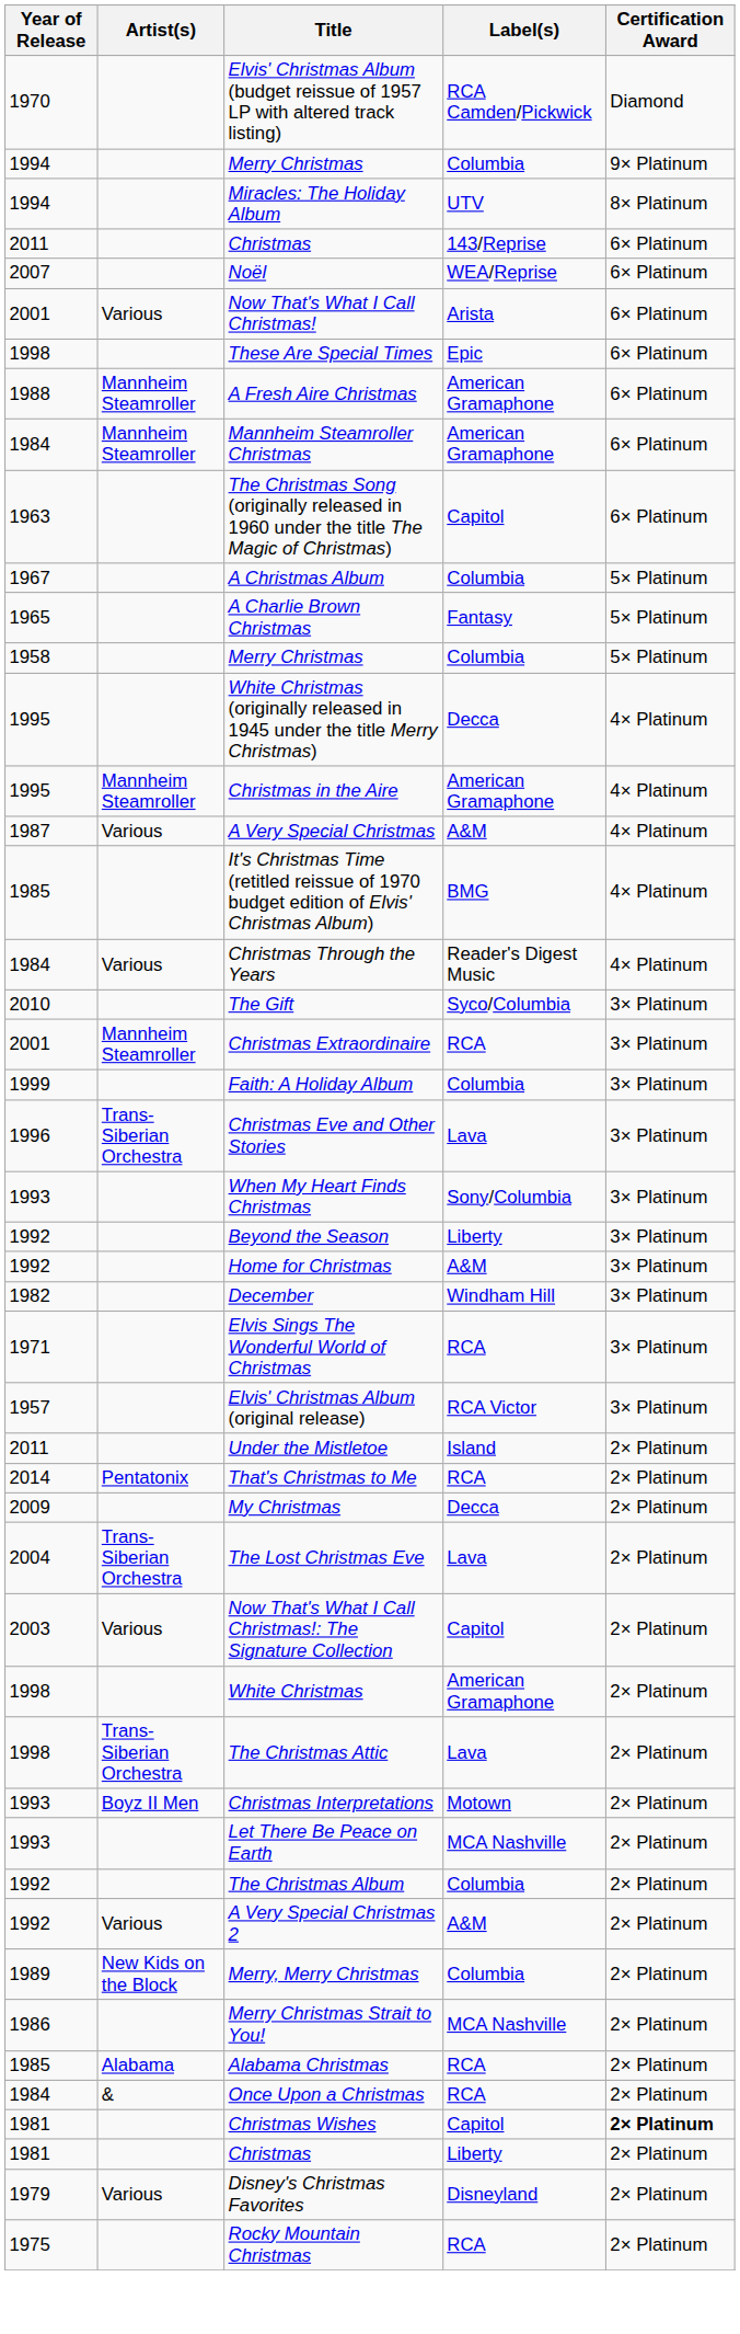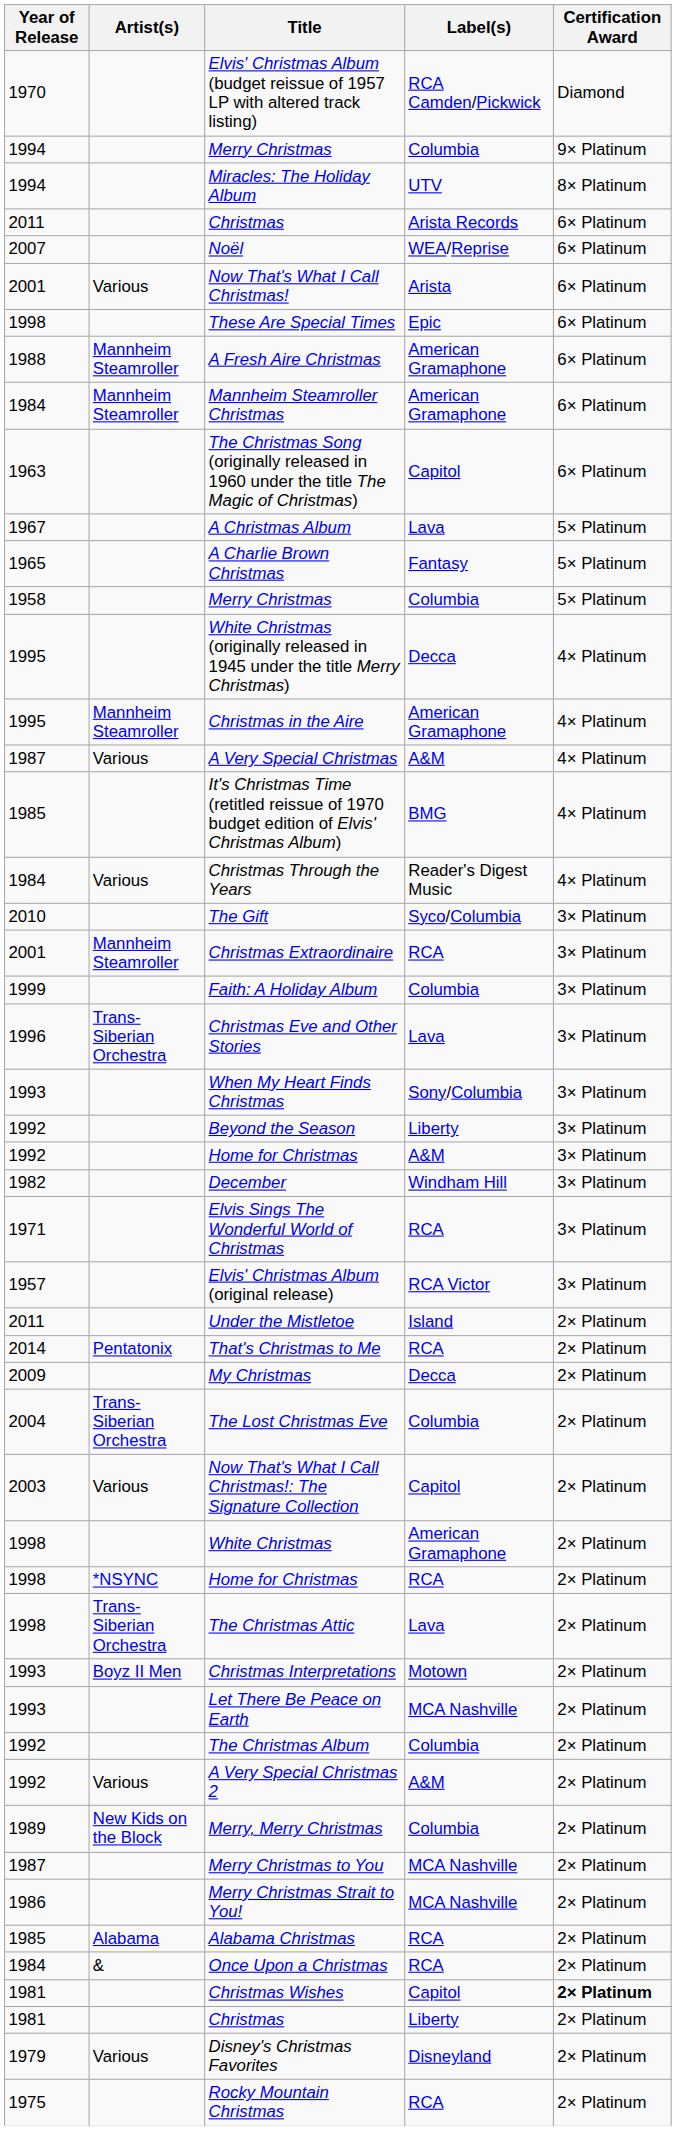 <table class="wikitable sortable"  style="width:100%; font-size:0.98em;">
 <tr>
 <th><strong>Year of Release</strong></th>
 <th><strong>Artist(s)</strong></th>
 <th><strong>Title</strong></th>
 <th><strong>Label(s)</strong></th>
 <th><strong>Certification Award</strong></th>
 </tr>
 <tr>
 <td>1970</td>
 <td></td>
 <td><em><a href='#'>Elvis' Christmas Album</a></em><br>(budget reissue of 1957 LP with altered track listing)</td>
 <td><a href='#'>RCA Camden</a>/<a href='#'>Pickwick</a></td>
 <td>Diamond</td>
 </tr>
 <tr>
 <td>1994</td>
 <td></td>
 <td><em><a href='#'>Merry Christmas</a></em></td>
 <td><a href='#'>Columbia</a></td>
 <td>9× Platinum</td>
 </tr>
 <tr>
 <td>1994</td>
 <td></td>
 <td><em><a href='#'>Miracles: The Holiday Album</a></em></td>
 <td><a href='#'>UTV</a></td>
 <td>8× Platinum</td>
 </tr>
 <tr>
 <td>2011</td>
 <td></td>
 <td><em><a href='#'>Christmas</a></em></td>
-<td><a href='#'>143</a>/<a href='#'>Reprise</a></td>
+<td><a href='#'>Arista Records</a></td>
 <td>6× Platinum</td>
 </tr>
 <tr>
 <td>2007</td>
 <td></td>
 <td><em><a href='#'>Noël</a></em></td>
 <td><a href='#'>WEA</a>/<a href='#'>Reprise</a></td>
 <td>6× Platinum</td>
 </tr>
 <tr>
 <td>2001</td>
 <td>Various</td>
 <td><em><a href='#'>Now That's What I Call Christmas!</a></em></td>
 <td><a href='#'>Arista</a></td>
 <td>6× Platinum</td>
 </tr>
 <tr>
 <td>1998</td>
 <td></td>
 <td><em><a href='#'>These Are Special Times</a></em></td>
 <td><a href='#'>Epic</a></td>
 <td>6× Platinum</td>
 </tr>
 <tr>
 <td>1988</td>
 <td><a href='#'>Mannheim Steamroller</a></td>
 <td><em><a href='#'>A Fresh Aire Christmas</a></em></td>
 <td><a href='#'>American Gramaphone</a></td>
 <td>6× Platinum</td>
 </tr>
 <tr>
 <td>1984</td>
 <td><a href='#'>Mannheim Steamroller</a></td>
 <td><em><a href='#'>Mannheim Steamroller Christmas</a></em></td>
 <td><a href='#'>American Gramaphone</a></td>
 <td>6× Platinum</td>
 </tr>
 <tr>
 <td>1963</td>
 <td></td>
 <td><em><a href='#'>The Christmas Song</a></em><br>(originally released in 1960 under the title <em>The Magic of Christmas</em>)</td>
 <td><a href='#'>Capitol</a></td>
 <td>6× Platinum</td>
 </tr>
 <tr>
 <td>1967</td>
 <td></td>
 <td><em><a href='#'>A Christmas Album</a></em></td>
-<td><a href='#'>Columbia</a></td>
+<td><a href='#'>Lava</a></td>
 <td>5× Platinum</td>
 </tr>
 <tr>
 <td>1965</td>
 <td></td>
 <td><em><a href='#'>A Charlie Brown Christmas</a></em></td>
 <td><a href='#'>Fantasy</a></td>
 <td>5× Platinum</td>
 </tr>
 <tr>
 <td>1958</td>
 <td></td>
 <td><em><a href='#'>Merry Christmas</a></em></td>
 <td><a href='#'>Columbia</a></td>
 <td>5× Platinum</td>
 </tr>
 <tr>
 <td>1995</td>
 <td></td>
 <td><em><a href='#'>White Christmas</a></em><br>(originally released in 1945 under the title <em>Merry Christmas</em>)</td>
 <td><a href='#'>Decca</a></td>
 <td>4× Platinum</td>
 </tr>
 <tr>
 <td>1995</td>
 <td><a href='#'>Mannheim Steamroller</a></td>
 <td><em><a href='#'>Christmas in the Aire</a></em></td>
 <td><a href='#'>American Gramaphone</a></td>
 <td>4× Platinum</td>
 </tr>
 <tr>
 <td>1987</td>
 <td>Various</td>
 <td><em><a href='#'>A Very Special Christmas</a></em></td>
 <td><a href='#'>A&M</a></td>
 <td>4× Platinum</td>
 </tr>
 <tr>
 <td>1985</td>
 <td></td>
 <td><em>It's Christmas Time</em><br>(retitled reissue of 1970 budget edition of <em>Elvis' Christmas Album</em>)</td>
 <td><a href='#'>BMG</a></td>
 <td>4× Platinum</td>
 </tr>
 <tr>
 <td>1984</td>
 <td>Various</td>
 <td><em>Christmas Through the Years</em></td>
 <td>Reader's Digest Music</td>
 <td>4× Platinum</td>
 </tr>
 <tr>
 <td>2010</td>
 <td></td>
 <td><em><a href='#'>The Gift</a></em></td>
 <td><a href='#'>Syco</a>/<a href='#'>Columbia</a></td>
 <td>3× Platinum</td>
 </tr>
 <tr>
 <td>2001</td>
 <td><a href='#'>Mannheim Steamroller</a></td>
 <td><em><a href='#'>Christmas Extraordinaire</a></em></td>
 <td><a href='#'>RCA</a></td>
 <td>3× Platinum</td>
 </tr>
 <tr>
 <td>1999</td>
 <td></td>
 <td><em><a href='#'>Faith: A Holiday Album</a></em></td>
 <td><a href='#'>Columbia</a></td>
 <td>3× Platinum</td>
 </tr>
 <tr>
 <td>1996</td>
 <td><a href='#'>Trans-Siberian Orchestra</a></td>
 <td><em><a href='#'>Christmas Eve and Other Stories</a></em></td>
 <td><a href='#'>Lava</a></td>
 <td>3× Platinum</td>
 </tr>
 <tr>
 <td>1993</td>
 <td></td>
 <td><em><a href='#'>When My Heart Finds Christmas</a></em></td>
 <td><a href='#'>Sony</a>/<a href='#'>Columbia</a></td>
 <td>3× Platinum</td>
 </tr>
 <tr>
 <td>1992</td>
 <td></td>
 <td><em><a href='#'>Beyond the Season</a></em></td>
 <td><a href='#'>Liberty</a></td>
 <td>3× Platinum</td>
 </tr>
 <tr>
 <td>1992</td>
 <td></td>
 <td><em><a href='#'>Home for Christmas</a></em></td>
 <td><a href='#'>A&M</a></td>
 <td>3× Platinum</td>
 </tr>
 <tr>
 <td>1982</td>
 <td></td>
 <td><em><a href='#'>December</a></em></td>
 <td><a href='#'>Windham Hill</a></td>
 <td>3× Platinum</td>
 </tr>
 <tr>
 <td>1971</td>
 <td></td>
 <td><em><a href='#'>Elvis Sings The Wonderful World of Christmas</a></em></td>
 <td><a href='#'>RCA</a></td>
 <td>3× Platinum</td>
 </tr>
 <tr>
 <td>1957</td>
 <td></td>
 <td><em><a href='#'>Elvis' Christmas Album</a></em><br>(original release)</td>
 <td><a href='#'>RCA Victor</a></td>
 <td>3× Platinum</td>
 </tr>
 <tr>
 <td>2011</td>
 <td></td>
 <td><em><a href='#'>Under the Mistletoe</a></em></td>
 <td><a href='#'>Island</a></td>
 <td>2× Platinum</td>
 </tr>
 <tr>
 <td>2014</td>
 <td><a href='#'>Pentatonix</a></td>
 <td><em><a href='#'>That's Christmas to Me</a></em></td>
 <td><a href='#'>RCA</a></td>
 <td>2× Platinum</td>
 </tr>
 <tr>
 <td>2009</td>
 <td></td>
 <td><em><a href='#'>My Christmas</a></em></td>
 <td><a href='#'>Decca</a></td>
 <td>2× Platinum</td>
 </tr>
 <tr>
 <td>2004</td>
 <td><a href='#'>Trans-Siberian Orchestra</a></td>
 <td><em><a href='#'>The Lost Christmas Eve</a></em></td>
-<td><a href='#'>Lava</a></td>
+<td><a href='#'>Columbia</a></td>
 <td>2× Platinum</td>
 </tr>
 <tr>
 <td>2003</td>
 <td>Various</td>
 <td><em><a href='#'>Now That's What I Call Christmas!: The Signature Collection</a></em></td>
 <td><a href='#'>Capitol</a></td>
 <td>2× Platinum</td>
 </tr>
 <tr>
 <td>1998</td>
 <td></td>
 <td><em><a href='#'>White Christmas</a></em></td>
 <td><a href='#'>American Gramaphone</a></td>
+<td>2× Platinum</td>
+</tr>
+<tr>
+<td>1998</td>
+<td><a href='#'>*NSYNC</a></td>
+<td><em><a href='#'>Home for Christmas</a></em></td>
+<td><a href='#'>RCA</a></td>
 <td>2× Platinum</td>
 </tr>
 <tr>
 <td>1998</td>
 <td><a href='#'>Trans-Siberian Orchestra</a></td>
 <td><em><a href='#'>The Christmas Attic</a></em></td>
 <td><a href='#'>Lava</a></td>
 <td>2× Platinum</td>
 </tr>
 <tr>
 <td>1993</td>
 <td><a href='#'>Boyz II Men</a></td>
 <td><em><a href='#'>Christmas Interpretations</a></em></td>
 <td><a href='#'>Motown</a></td>
 <td>2× Platinum</td>
 </tr>
 <tr>
 <td>1993</td>
 <td></td>
 <td><em><a href='#'>Let There Be Peace on Earth</a></em></td>
 <td><a href='#'>MCA Nashville</a></td>
 <td>2× Platinum</td>
 </tr>
 <tr>
 <td>1992</td>
 <td></td>
 <td><em><a href='#'>The Christmas Album</a></em></td>
 <td><a href='#'>Columbia</a></td>
 <td>2× Platinum</td>
 </tr>
 <tr>
 <td>1992</td>
 <td>Various</td>
 <td><em><a href='#'>A Very Special Christmas 2</a></em></td>
 <td><a href='#'>A&M</a></td>
 <td>2× Platinum</td>
 </tr>
 <tr>
 <td>1989</td>
 <td><a href='#'>New Kids on the Block</a></td>
 <td><em><a href='#'>Merry, Merry Christmas</a></em></td>
 <td><a href='#'>Columbia</a></td>
+<td>2× Platinum</td>
+</tr>
+<tr>
+<td>1987</td>
+<td></td>
+<td><em><a href='#'>Merry Christmas to You</a></em></td>
+<td><a href='#'>MCA Nashville</a></td>
 <td>2× Platinum</td>
 </tr>
 <tr>
 <td>1986</td>
 <td></td>
 <td><em><a href='#'>Merry Christmas Strait to You!</a></em></td>
 <td><a href='#'>MCA Nashville</a></td>
 <td>2× Platinum</td>
 </tr>
 <tr>
 <td>1985</td>
 <td><a href='#'>Alabama</a></td>
 <td><em><a href='#'>Alabama Christmas</a></em></td>
 <td><a href='#'>RCA</a></td>
 <td>2× Platinum</td>
 </tr>
 <tr>
 <td>1984</td>
 <td> & </td>
 <td><em><a href='#'>Once Upon a Christmas</a></em></td>
 <td><a href='#'>RCA</a></td>
 <td>2× Platinum</td>
 </tr>
 <tr>
 <td>1981</td>
 <td></td>
 <td><em><a href='#'>Christmas Wishes</a></em></td>
 <td><a href='#'>Capitol</a></td>
 <td><strong>2× Platinum</strong></td>
 </tr>
 <tr>
 <td>1981</td>
 <td></td>
 <td><em><a href='#'>Christmas</a></em></td>
 <td><a href='#'>Liberty</a></td>
 <td>2× Platinum</td>
 </tr>
 <tr>
 <td>1979</td>
 <td>Various</td>
 <td><em>Disney's Christmas Favorites</em></td>
 <td><a href='#'>Disneyland</a></td>
 <td>2× Platinum</td>
 </tr>
 <tr>
 <td>1975</td>
 <td></td>
 <td><em><a href='#'>Rocky Mountain Christmas</a></em></td>
 <td><a href='#'>RCA</a></td>
 <td>2× Platinum</td>
 </tr>
 </table>
